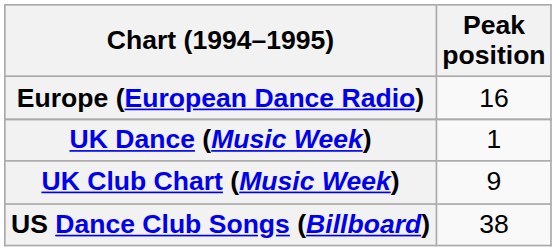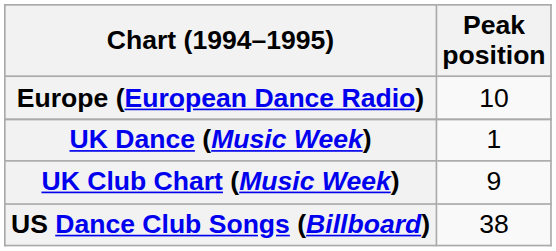 <table class="wikitable sortable plainrowheaders" style="text-align:center">
 <tr>
 <th scope="col">Chart (1994–1995)</th>
 <th scope="col">Peak<br>position</th>
 </tr>
 <tr>
 <th scope="row">Europe (<a href='#'>European Dance Radio</a>)</th>
-<td>16</td>
+<td>10</td>
 </tr>
 <tr>
 </tr>
 <tr>
 </tr>
 <tr>
 </tr>
 <tr>
 </tr>
 <tr>
 <th scope="row"><a href='#'>UK Dance</a> (<em><a href='#'>Music Week</a></em>)</th>
 <td>1</td>
 </tr>
 <tr>
 <th scope="row"><a href='#'>UK Club Chart</a> (<em><a href='#'>Music Week</a></em>)</th>
 <td>9</td>
 </tr>
 <tr>
 <th scope="row">US <a href='#'>Dance Club Songs</a> (<em><a href='#'>Billboard</a></em>)</th>
 <td>38</td>
 </tr>
 </table>
